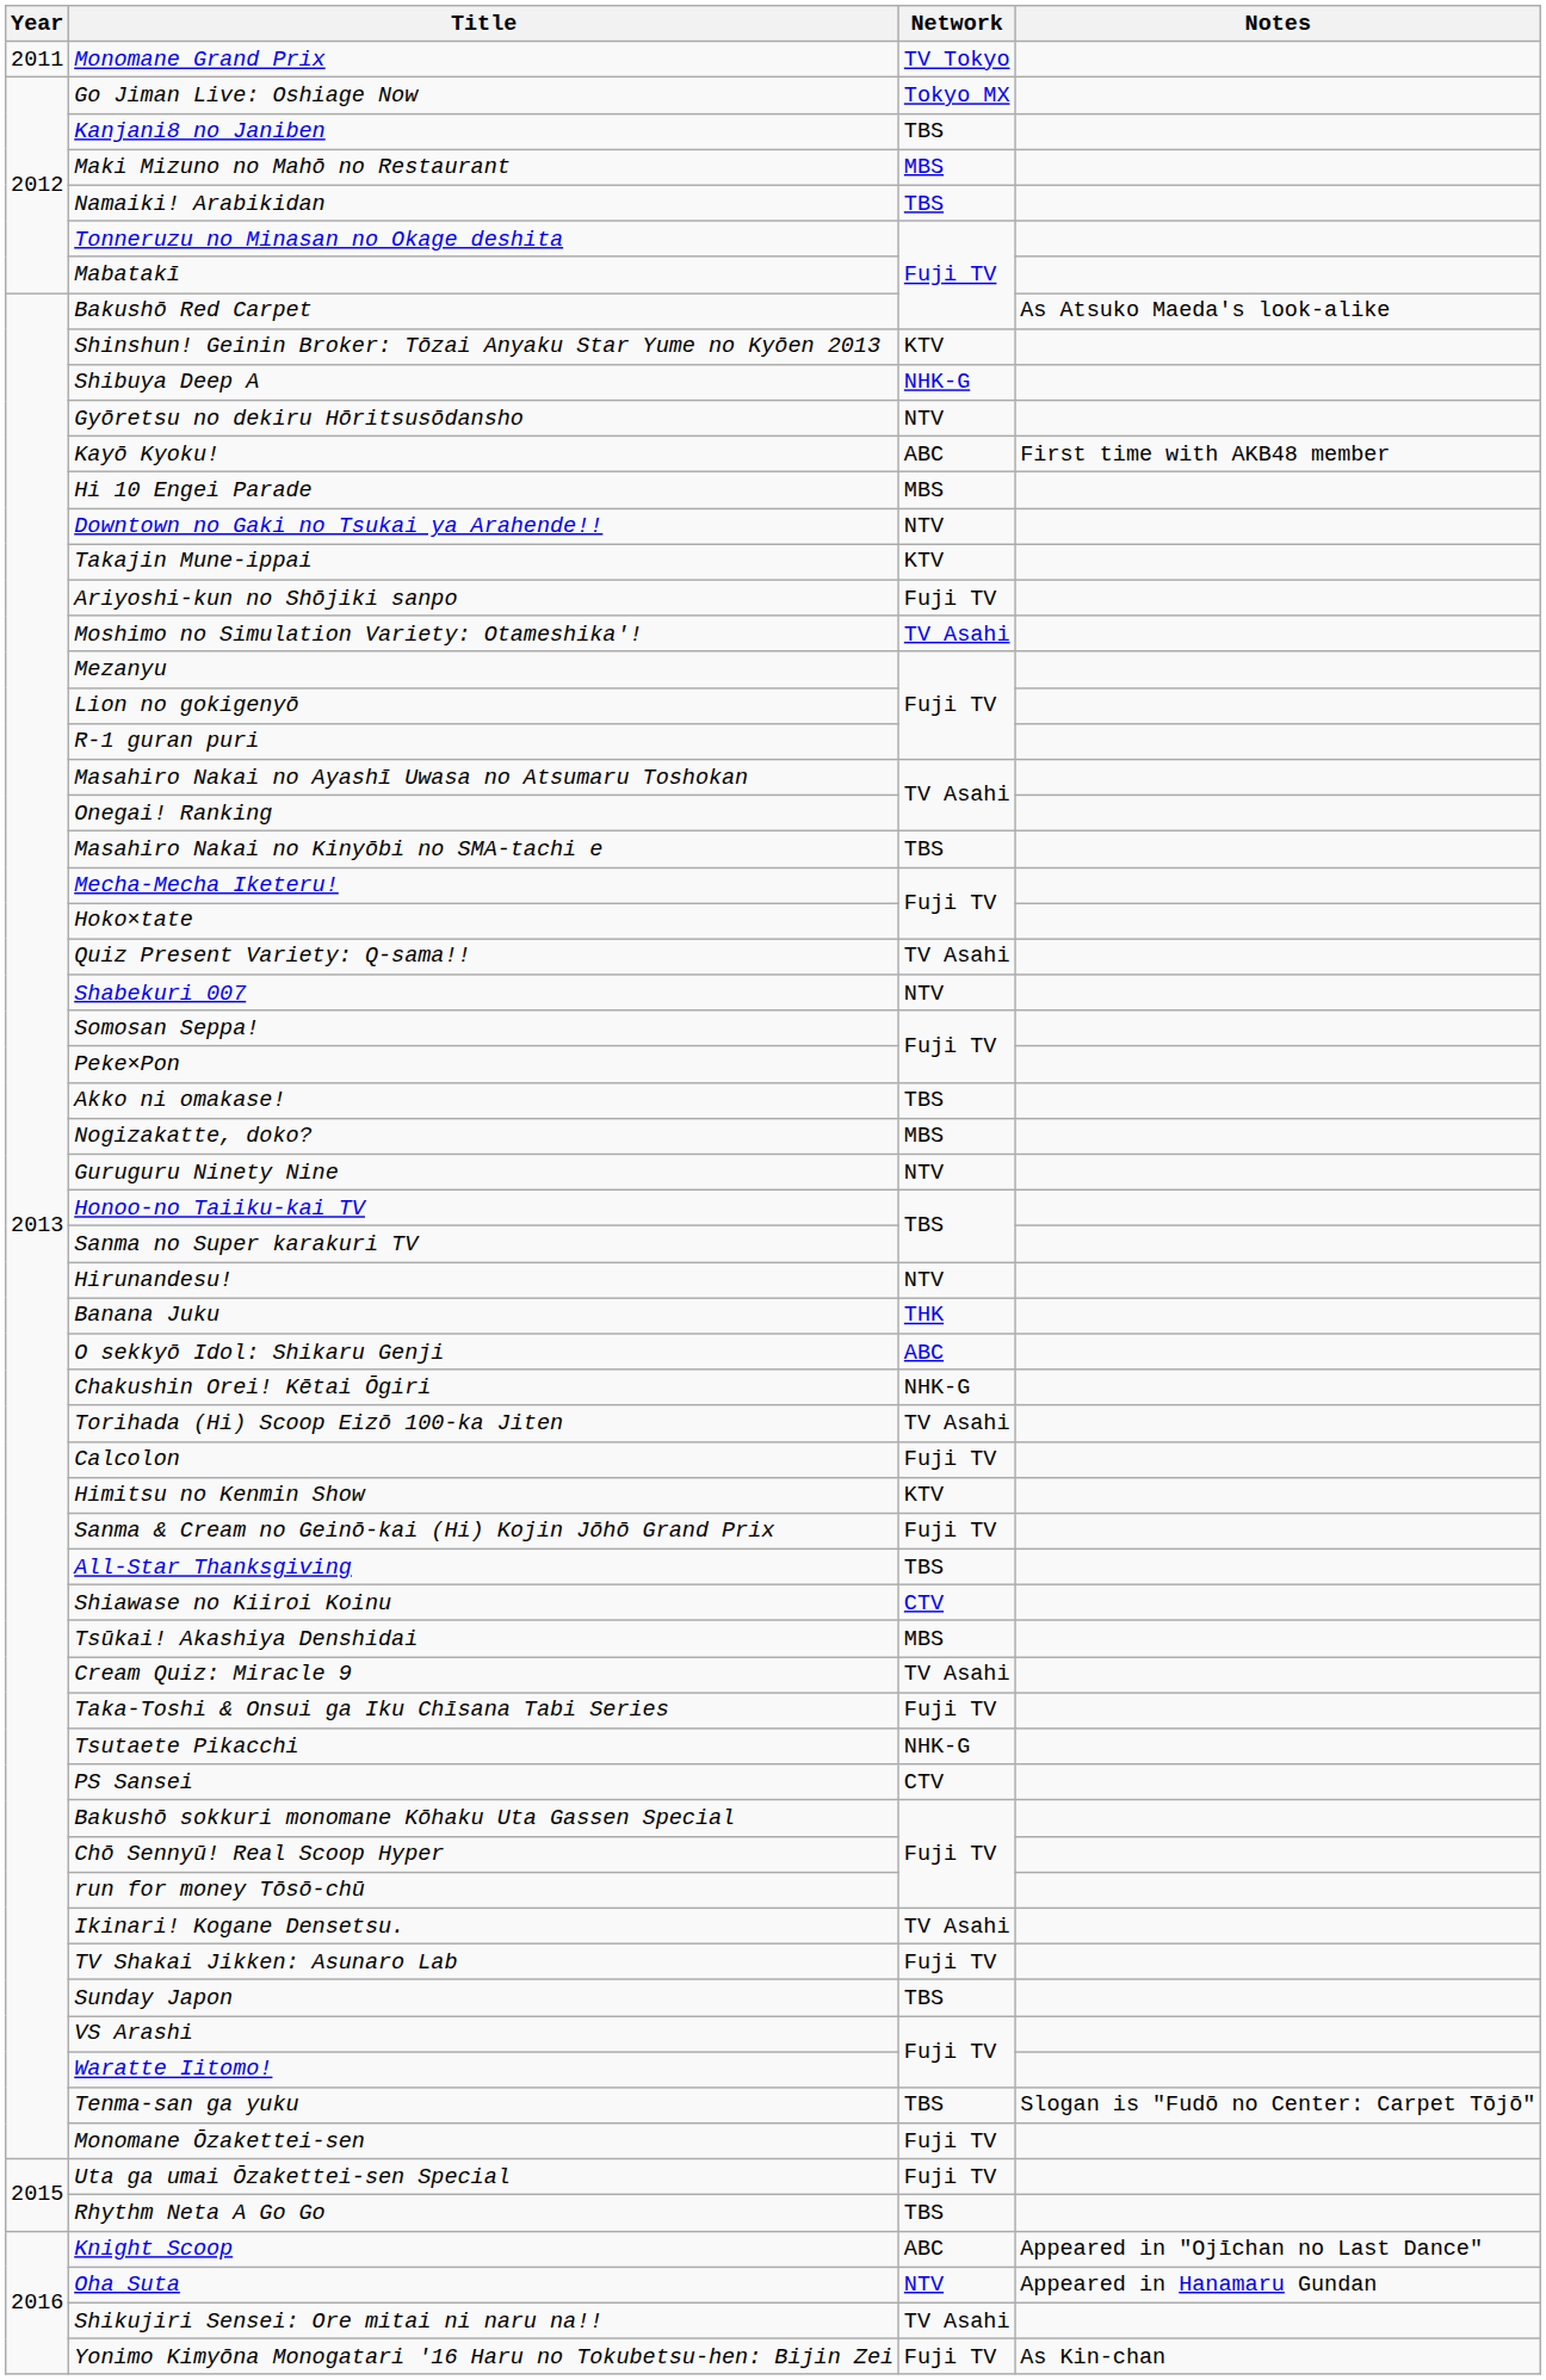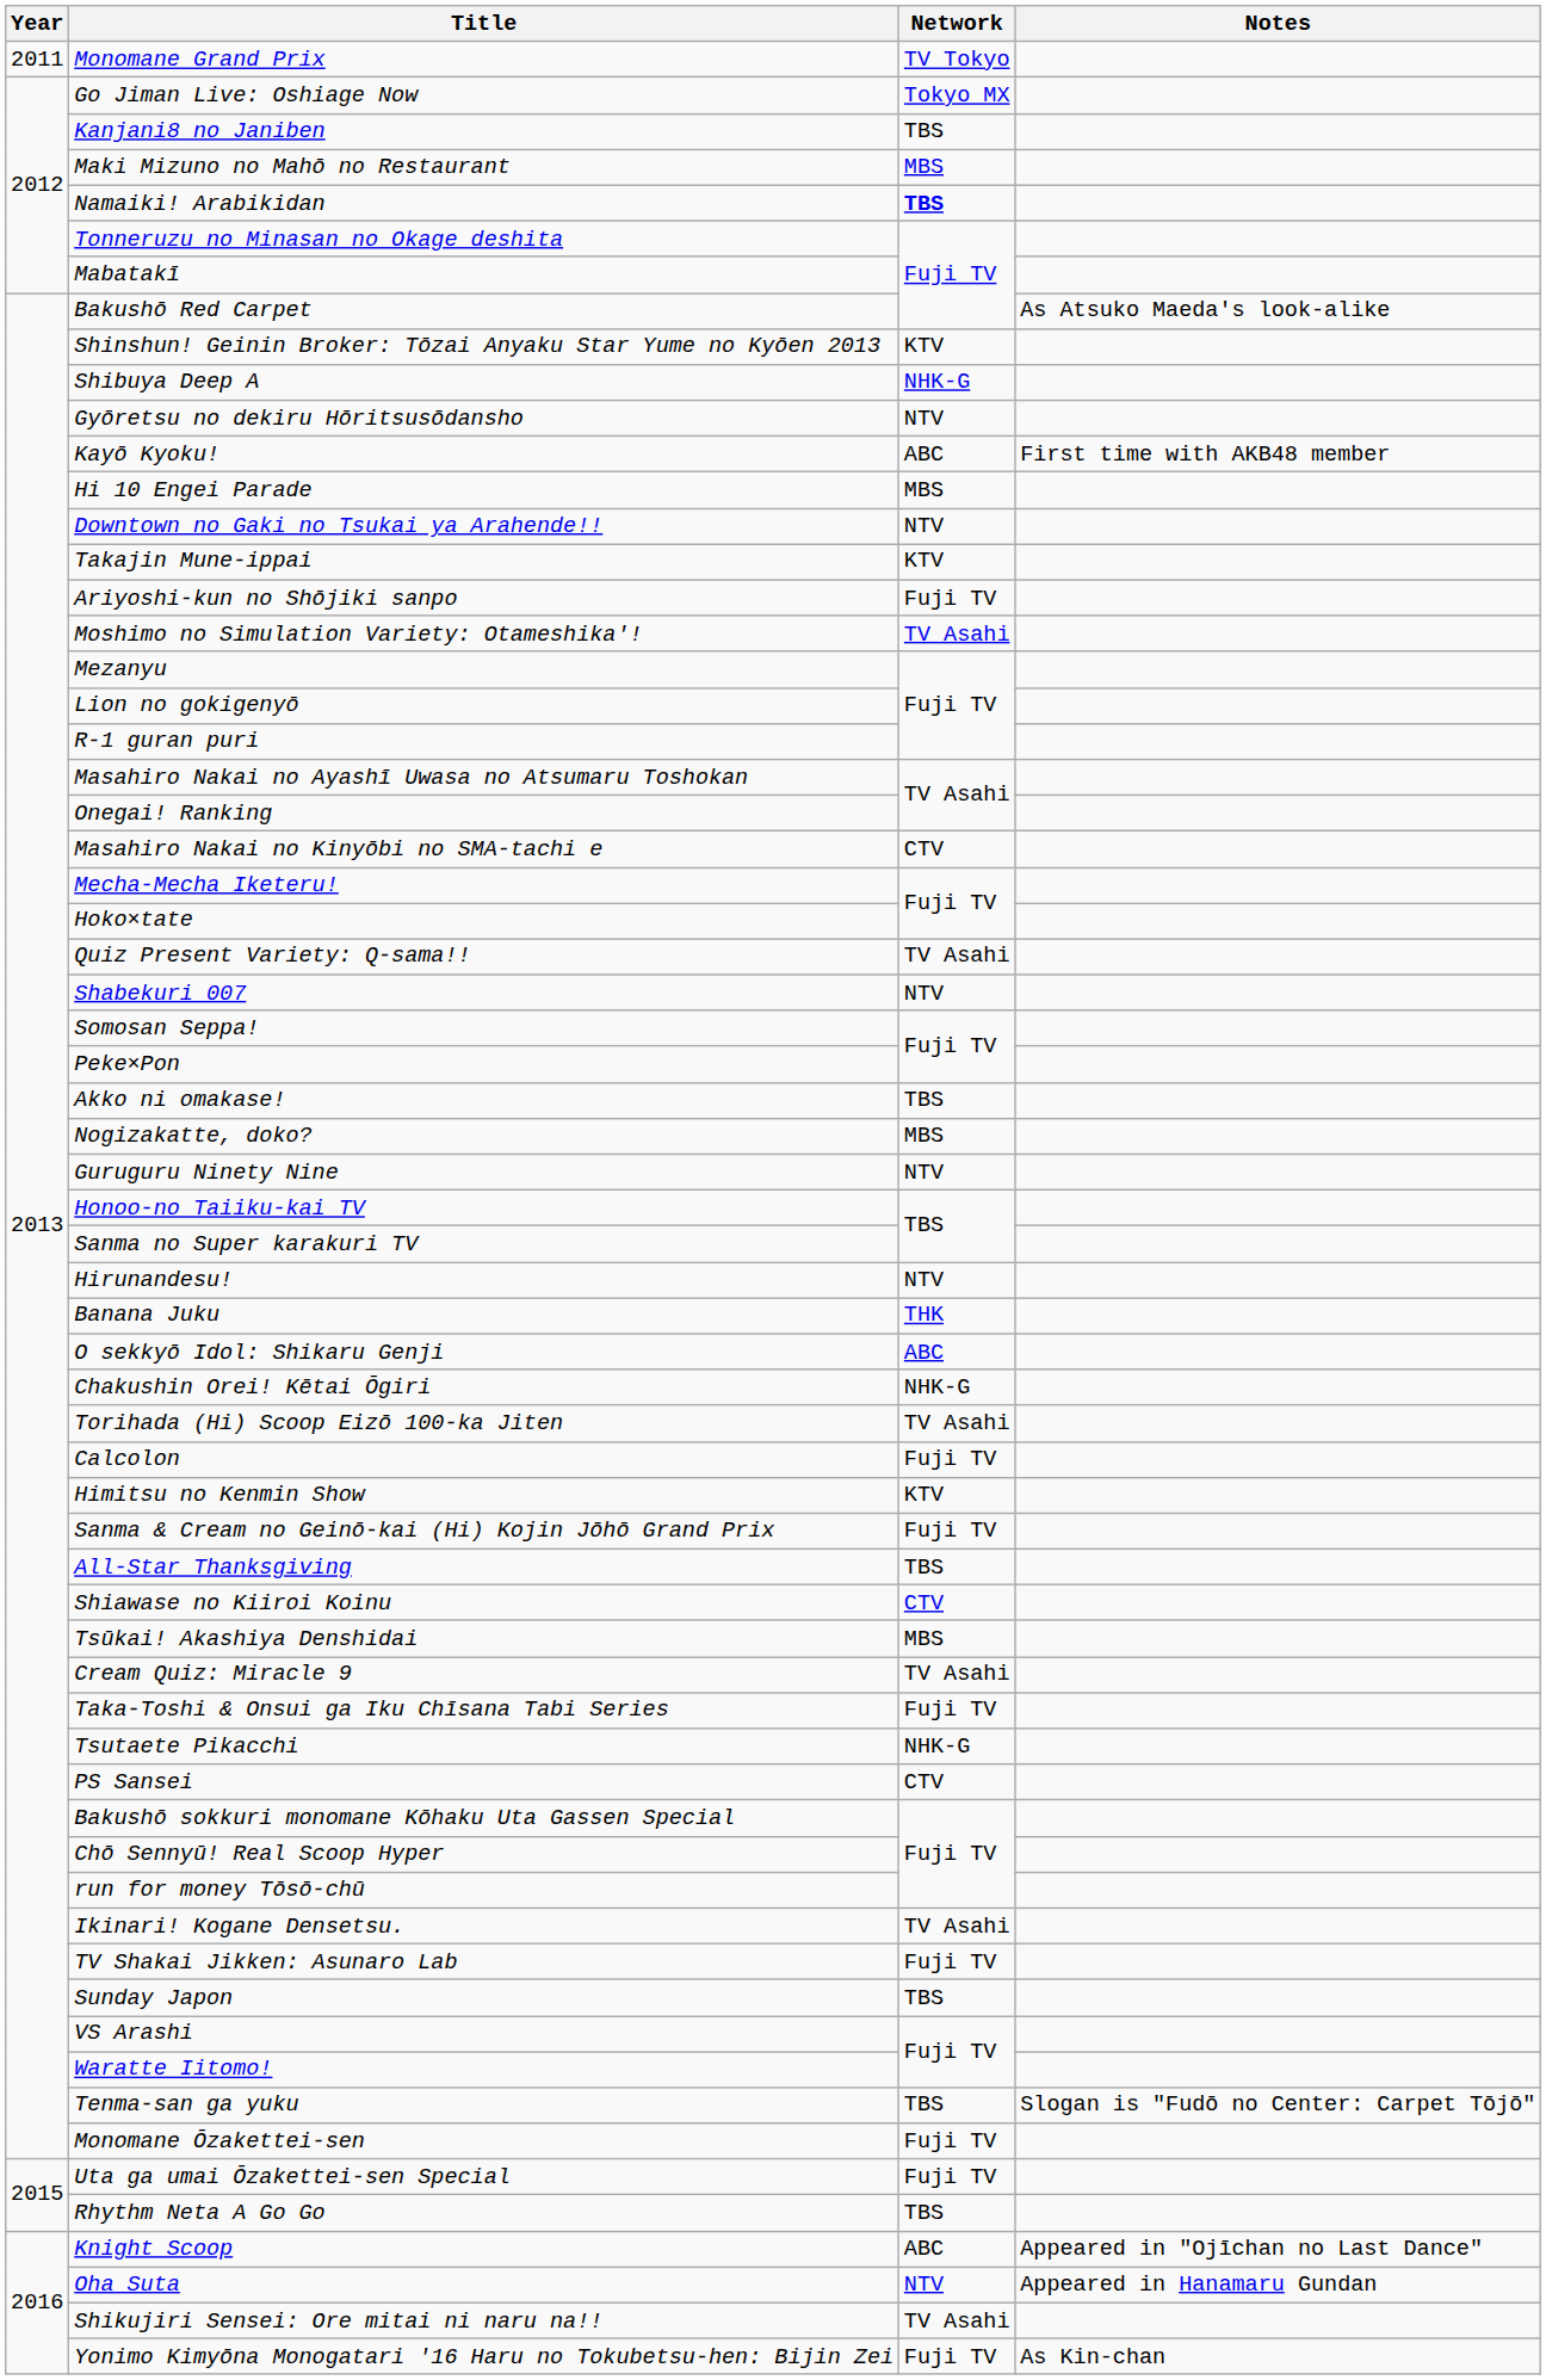 <table class="wikitable">
 <tr>
 <th>Year</th>
 <th>Title</th>
 <th>Network</th>
 <th>Notes</th>
 </tr>
 <tr>
 <td>2011</td>
 <td><em><a href='#'>Monomane Grand Prix</a></em></td>
 <td><a href='#'>TV Tokyo</a></td>
 <td></td>
 </tr>
 <tr>
 <td rowspan="6">2012</td>
 <td><em>Go Jiman Live: Oshiage Now</em></td>
 <td><a href='#'>Tokyo MX</a></td>
 <td></td>
 </tr>
 <tr>
 <td><em><a href='#'>Kanjani8 no Janiben</a></em></td>
 <td>TBS</td>
 <td></td>
 </tr>
 <tr>
 <td><em>Maki Mizuno no Mahō no Restaurant</em></td>
 <td><a href='#'>MBS</a></td>
 <td></td>
 </tr>
 <tr>
 <td><em>Namaiki! Arabikidan</em></td>
-<td><a href='#'>TBS</a></td>
+<td><strong><a href='#'>TBS</a></strong></td>
 <td></td>
 </tr>
 <tr>
 <td><em><a href='#'>Tonneruzu no Minasan no Okage deshita</a></em></td>
 <td rowspan="3"><a href='#'>Fuji TV</a></td>
 <td></td>
 </tr>
 <tr>
 <td><em>Mabatakī</em></td>
 <td></td>
 </tr>
 <tr>
 <td rowspan="52">2013</td>
 <td><em>Bakushō Red Carpet</em></td>
 <td>As Atsuko Maeda's look-alike</td>
 </tr>
 <tr>
 <td><em>Shinshun! Geinin Broker: Tōzai Anyaku Star Yume no Kyōen 2013</em></td>
 <td>KTV</td>
 <td></td>
 </tr>
 <tr>
 <td><em>Shibuya Deep A</em></td>
 <td><a href='#'>NHK-G</a></td>
 <td></td>
 </tr>
 <tr>
 <td><em>Gyōretsu no dekiru Hōritsusōdansho</em></td>
 <td>NTV</td>
 <td></td>
 </tr>
 <tr>
 <td><em>Kayō Kyoku!</em></td>
 <td>ABC</td>
 <td>First time with AKB48 member</td>
 </tr>
 <tr>
 <td><em>Hi 10 Engei Parade</em></td>
 <td>MBS</td>
 <td></td>
 </tr>
 <tr>
 <td><em><a href='#'>Downtown no Gaki no Tsukai ya Arahende!!</a></em></td>
 <td>NTV</td>
 <td></td>
 </tr>
 <tr>
 <td><em>Takajin Mune-ippai</em></td>
 <td>KTV</td>
 <td></td>
 </tr>
 <tr>
 <td><em>Ariyoshi-kun no Shōjiki sanpo</em></td>
 <td>Fuji TV</td>
 <td></td>
 </tr>
 <tr>
 <td><em>Moshimo no Simulation Variety: Otameshika'!</em></td>
 <td><a href='#'>TV Asahi</a></td>
 <td></td>
 </tr>
 <tr>
 <td><em>Mezanyu</em></td>
 <td rowspan="3">Fuji TV</td>
 <td></td>
 </tr>
 <tr>
 <td><em>Lion no gokigenyō</em></td>
 <td></td>
 </tr>
 <tr>
 <td><em>R-1 guran puri</em></td>
 <td></td>
 </tr>
 <tr>
 <td><em>Masahiro Nakai no Ayashī Uwasa no Atsumaru Toshokan</em></td>
 <td rowspan="2">TV Asahi</td>
 <td></td>
 </tr>
 <tr>
 <td><em>Onegai! Ranking</em></td>
 <td></td>
 </tr>
 <tr>
 <td><em>Masahiro Nakai no Kinyōbi no SMA-tachi e</em></td>
-<td>TBS</td>
+<td>CTV</td>
 <td></td>
 </tr>
 <tr>
 <td><em><a href='#'>Mecha-Mecha Iketeru!</a></em></td>
 <td rowspan="2">Fuji TV</td>
 <td></td>
 </tr>
 <tr>
 <td><em>Hoko×tate</em></td>
 <td></td>
 </tr>
 <tr>
 <td><em>Quiz Present Variety: Q-sama!!</em></td>
 <td>TV Asahi</td>
 <td></td>
 </tr>
 <tr>
 <td><em><a href='#'>Shabekuri 007</a></em></td>
 <td>NTV</td>
 <td></td>
 </tr>
 <tr>
 <td><em>Somosan Seppa!</em></td>
 <td rowspan="2">Fuji TV</td>
 <td></td>
 </tr>
 <tr>
 <td><em>Peke×Pon</em></td>
 <td></td>
 </tr>
 <tr>
 <td><em>Akko ni omakase!</em></td>
 <td>TBS</td>
 <td></td>
 </tr>
 <tr>
 <td><em>Nogizakatte, doko?</em></td>
 <td>MBS</td>
 <td></td>
 </tr>
 <tr>
 <td><em>Guruguru Ninety Nine</em></td>
 <td>NTV</td>
 <td></td>
 </tr>
 <tr>
 <td><em><a href='#'>Honoo-no Taiiku-kai TV</a></em></td>
 <td rowspan="2">TBS</td>
 <td></td>
 </tr>
 <tr>
 <td><em>Sanma no Super karakuri TV</em></td>
 <td></td>
 </tr>
 <tr>
 <td><em>Hirunandesu!</em></td>
 <td>NTV</td>
 <td></td>
 </tr>
 <tr>
 <td><em>Banana Juku</em></td>
 <td><a href='#'>THK</a></td>
 <td></td>
 </tr>
 <tr>
 <td><em>O sekkyō Idol: Shikaru Genji</em></td>
 <td><a href='#'>ABC</a></td>
 <td></td>
 </tr>
 <tr>
 <td><em>Chakushin Orei! Kētai Ōgiri</em></td>
 <td>NHK-G</td>
 <td></td>
 </tr>
 <tr>
 <td><em>Torihada (Hi) Scoop Eizō 100-ka Jiten</em></td>
 <td>TV Asahi</td>
 <td></td>
 </tr>
 <tr>
 <td><em>Calcolon</em></td>
 <td>Fuji TV</td>
 <td></td>
 </tr>
 <tr>
 <td><em>Himitsu no Kenmin Show</em></td>
 <td>KTV</td>
 <td></td>
 </tr>
 <tr>
 <td><em>Sanma & Cream no Geinō-kai (Hi) Kojin Jōhō Grand Prix</em></td>
 <td>Fuji TV</td>
 <td></td>
 </tr>
 <tr>
 <td><em><a href='#'>All-Star Thanksgiving</a></em></td>
 <td>TBS</td>
 <td></td>
 </tr>
 <tr>
 <td><em>Shiawase no Kiiroi Koinu</em></td>
 <td><a href='#'>CTV</a></td>
 <td></td>
 </tr>
 <tr>
 <td><em>Tsūkai! Akashiya Denshidai</em></td>
 <td>MBS</td>
 <td></td>
 </tr>
 <tr>
 <td><em>Cream Quiz: Miracle 9</em></td>
 <td>TV Asahi</td>
 <td></td>
 </tr>
 <tr>
 <td><em>Taka-Toshi & Onsui ga Iku Chīsana Tabi Series</em></td>
 <td>Fuji TV</td>
 <td></td>
 </tr>
 <tr>
 <td><em>Tsutaete Pikacchi</em></td>
 <td>NHK-G</td>
 <td></td>
 </tr>
 <tr>
 <td><em>PS Sansei</em></td>
 <td>CTV</td>
 <td></td>
 </tr>
 <tr>
 <td><em>Bakushō sokkuri monomane Kōhaku Uta Gassen Special</em></td>
 <td rowspan="3">Fuji TV</td>
 <td></td>
 </tr>
 <tr>
 <td><em>Chō Sennyū! Real Scoop Hyper</em></td>
 <td></td>
 </tr>
 <tr>
 <td><em>run for money Tōsō-chū</em></td>
 <td></td>
 </tr>
 <tr>
 <td><em>Ikinari! Kogane Densetsu.</em></td>
 <td>TV Asahi</td>
 <td></td>
 </tr>
 <tr>
 <td><em>TV Shakai Jikken: Asunaro Lab</em></td>
 <td>Fuji TV</td>
 <td></td>
 </tr>
 <tr>
 <td><em>Sunday Japon</em></td>
 <td>TBS</td>
 <td></td>
 </tr>
 <tr>
 <td><em>VS Arashi</em></td>
 <td rowspan="2">Fuji TV</td>
 <td></td>
 </tr>
 <tr>
 <td><em><a href='#'>Waratte Iitomo!</a></em></td>
 <td></td>
 </tr>
 <tr>
 <td><em>Tenma-san ga yuku</em></td>
 <td>TBS</td>
 <td>Slogan is "Fudō no Center: Carpet Tōjō"</td>
 </tr>
 <tr>
 <td><em>Monomane Ōzakettei-sen</em></td>
 <td>Fuji TV</td>
 <td></td>
 </tr>
 <tr>
 <td rowspan="2">2015</td>
 <td><em>Uta ga umai Ōzakettei-sen Special</em></td>
 <td>Fuji TV</td>
 <td></td>
 </tr>
 <tr>
 <td><em>Rhythm Neta A Go Go</em></td>
 <td>TBS</td>
 <td></td>
 </tr>
 <tr>
 <td rowspan="4">2016</td>
 <td><em><a href='#'>Knight Scoop</a></em></td>
 <td>ABC</td>
 <td>Appeared in "Ojīchan no Last Dance"</td>
 </tr>
 <tr>
 <td><em><a href='#'>Oha Suta</a></em></td>
 <td><a href='#'>NTV</a></td>
 <td>Appeared in <a href='#'>Hanamaru</a> Gundan</td>
 </tr>
 <tr>
 <td><em>Shikujiri Sensei: Ore mitai ni naru na!!</em></td>
 <td>TV Asahi</td>
 <td></td>
 </tr>
 <tr>
 <td><em>Yonimo Kimyōna Monogatari '16 Haru no Tokubetsu-hen: Bijin Zei</em></td>
 <td>Fuji TV</td>
 <td>As Kin-chan</td>
 </tr>
 </table>
